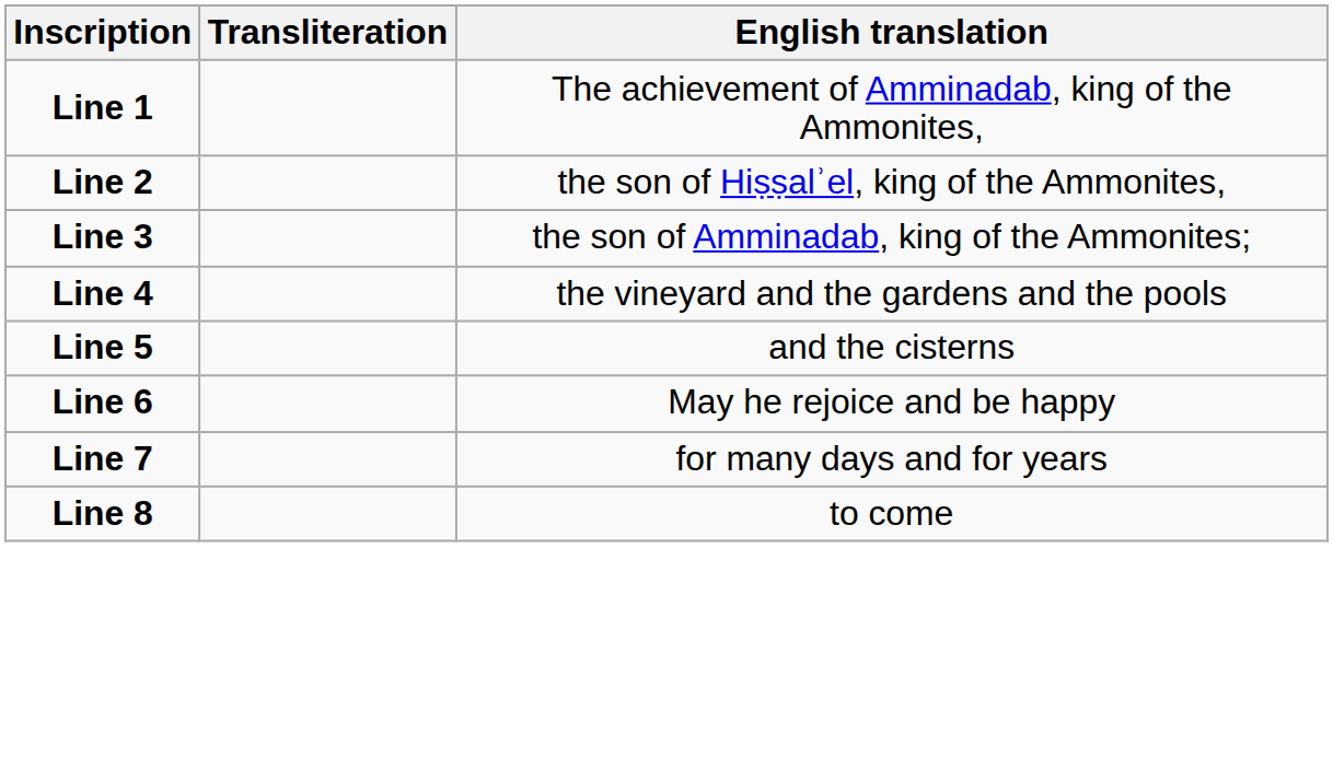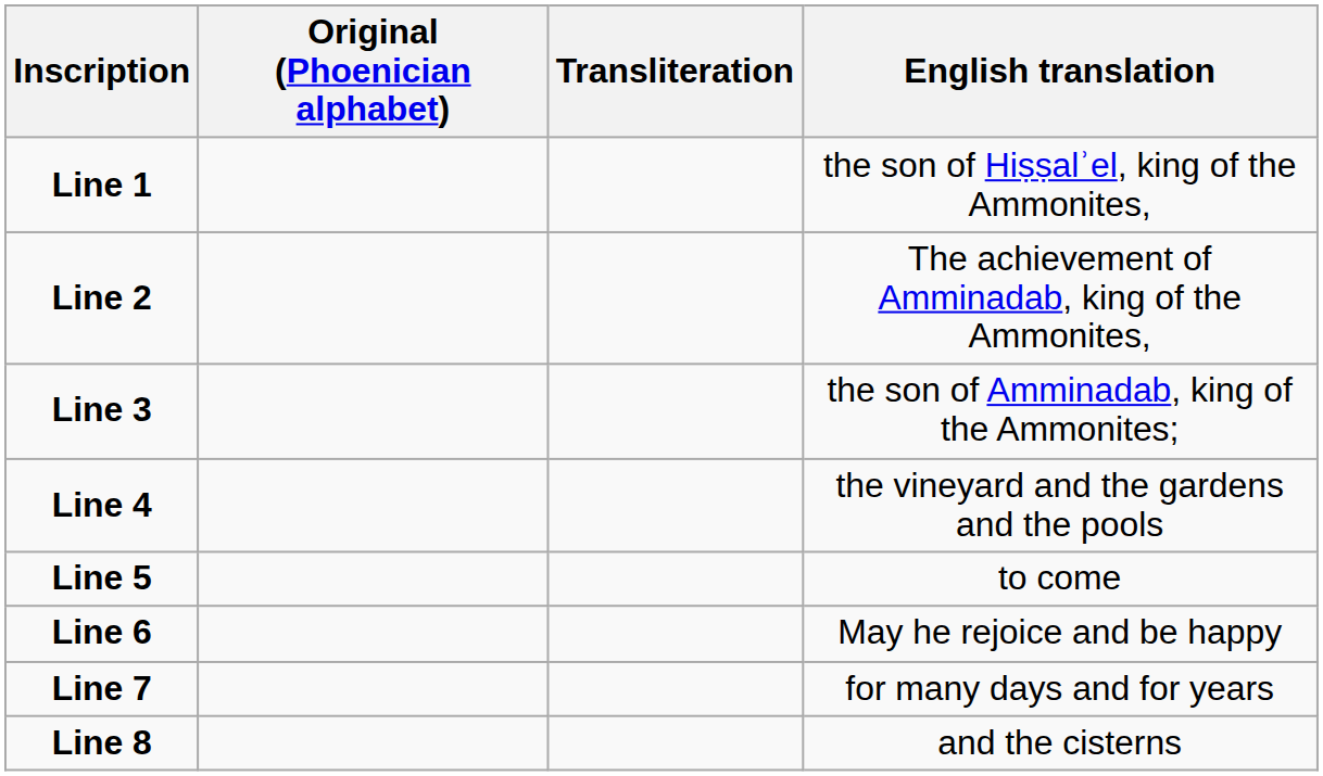 <table class ="wikitable" style="text-align:center">
 <tr>
 <th>Inscription</th>
+<th>Original (<a href='#'>Phoenician alphabet</a>)</th>
 <th>Transliteration</th>
 <th>English translation</th>
 </tr>
 <tr>
 <td><strong>Line 1</strong></td>
 <td></td>
-<td>The achievement of <a href='#'>Amminadab</a>, king of the Ammonites,</td>
+<td></td>
+<td>the son of <a href='#'>Hiṣṣalʾel</a>, king of the Ammonites,</td>
 </tr>
 <tr>
 <td><strong>Line 2</strong></td>
 <td></td>
-<td>the son of <a href='#'>Hiṣṣalʾel</a>, king of the Ammonites,</td>
+<td></td>
+<td>The achievement of <a href='#'>Amminadab</a>, king of the Ammonites,</td>
 </tr>
 <tr>
 <td><strong>Line 3</strong></td>
+<td></td>
 <td></td>
 <td>the son of <a href='#'>Amminadab</a>, king of the Ammonites;</td>
 </tr>
 <tr>
 <td><strong>Line 4</strong></td>
 <td></td>
+<td></td>
 <td>the vineyard and the gardens and the pools</td>
 </tr>
 <tr>
 <td><strong>Line 5</strong></td>
 <td></td>
-<td>and the cisterns</td>
+<td></td>
+<td>to come</td>
 </tr>
 <tr>
 <td><strong>Line 6</strong></td>
+<td></td>
 <td></td>
 <td>May he rejoice and be happy</td>
 </tr>
 <tr>
 <td><strong>Line 7</strong></td>
 <td></td>
+<td></td>
 <td>for many days and for years</td>
 </tr>
 <tr>
 <td><strong>Line 8</strong></td>
 <td></td>
-<td>to come</td>
+<td></td>
+<td>and the cisterns</td>
 </tr>
 </table>
